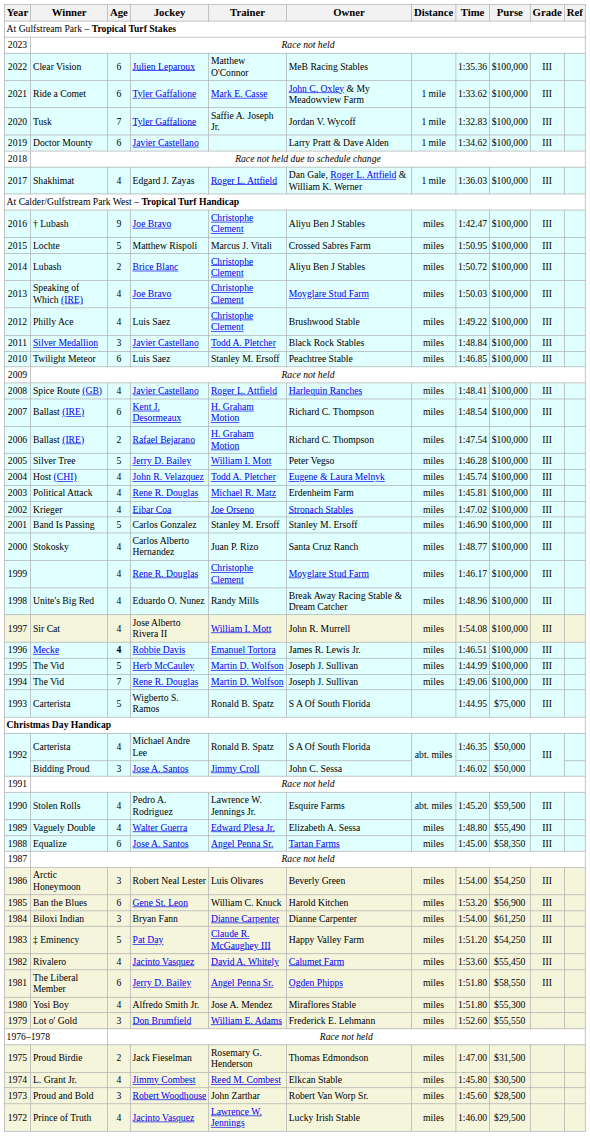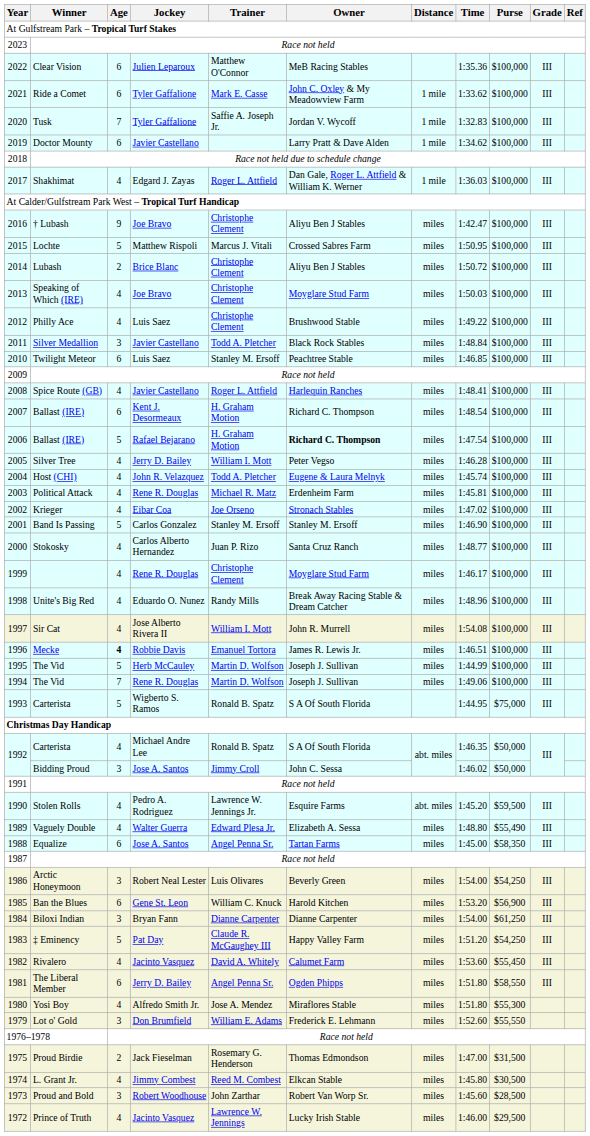 <table class="wikitable sortable">
 <tr>
 <th>Year</th>
 <th>Winner</th>
 <th>Age</th>
 <th>Jockey</th>
 <th>Trainer</th>
 <th>Owner</th>
 <th>Distance</th>
 <th>Time</th>
 <th>Purse</th>
 <th>Grade</th>
 <th>Ref</th>
 </tr>
 <tr style="font-size:90%; background-color:white">
 <td align="left" colspan=11>At Gulfstream Park – <strong>Tropical Turf Stakes</strong></td>
 </tr>
 <tr style="font-size:90%; background-color:white">
 <td align="center">2023</td>
 <td align="center" colspan=10><em>Race not held</em></td>
 </tr>
 <tr style="font-size:90%; background-color:lightcyan">
 <td align=center>2022</td>
 <td>Clear Vision</td>
 <td align=center>6</td>
 <td><a href='#'>Julien Leparoux</a></td>
 <td>Matthew O'Connor</td>
 <td>MeB Racing Stables</td>
 <td align=center></td>
 <td align=center>1:35.36</td>
 <td align=center>$100,000</td>
 <td align=center>III</td>
 <td></td>
 </tr>
 <tr style="font-size:90%; background-color:lightcyan">
 <td align=center>2021</td>
 <td>Ride a Comet</td>
 <td align=center>6</td>
 <td><a href='#'>Tyler Gaffalione</a></td>
 <td><a href='#'>Mark E. Casse</a></td>
 <td><a href='#'>John C. Oxley</a> & My Meadowview Farm</td>
 <td align=center>1 mile</td>
 <td align=center>1:33.62</td>
 <td align=center>$100,000</td>
 <td align=center>III</td>
 <td></td>
 </tr>
 <tr style="font-size:90%; background-color:lightcyan">
 <td align=center>2020</td>
 <td>Tusk</td>
 <td align=center>7</td>
 <td><a href='#'>Tyler Gaffalione</a></td>
 <td>Saffie A. Joseph Jr.</td>
 <td>Jordan V. Wycoff</td>
 <td align=center>1 mile</td>
 <td align=center>1:32.83</td>
 <td align=center>$100,000</td>
 <td align=center>III</td>
 <td></td>
 </tr>
 <tr style="font-size:90%; background-color:lightcyan">
 <td align=center>2019</td>
 <td>Doctor Mounty</td>
 <td align=center>6</td>
 <td><a href='#'>Javier Castellano</a></td>
 <td></td>
 <td>Larry Pratt & Dave Alden</td>
 <td align=center>1 mile</td>
 <td align=center>1:34.62</td>
 <td align=center>$100,000</td>
 <td align=center>III</td>
 <td></td>
 </tr>
 <tr style="font-size:90%; background-color:white">
 <td align="center">2018</td>
 <td align="center" colspan=10><em>Race not held due to schedule change</em></td>
 </tr>
 <tr style="font-size:90%; background-color:lightcyan">
 <td align=center>2017</td>
 <td>Shakhimat</td>
 <td align=center>4</td>
 <td>Edgard J. Zayas</td>
 <td><a href='#'>Roger L. Attfield</a></td>
 <td>Dan Gale, <a href='#'>Roger L. Attfield</a> & William K. Werner</td>
 <td align=center>1 mile</td>
 <td align=center>1:36.03</td>
 <td align=center>$100,000</td>
 <td align=center>III</td>
 <td></td>
 </tr>
 <tr style="font-size:90%; background-color:white">
 <td align="left" colspan=11>At Calder/Gulfstream Park West – <strong>Tropical Turf Handicap</strong></td>
 </tr>
 <tr style="font-size:90%; background-color:lightcyan">
 <td align=center>2016</td>
 <td>† Lubash</td>
 <td align=center>9</td>
 <td><a href='#'>Joe Bravo</a></td>
 <td><a href='#'>Christophe Clement</a></td>
 <td>Aliyu Ben J Stables</td>
 <td align=center> miles</td>
 <td align=center>1:42.47</td>
 <td align=center>$100,000</td>
 <td align=center>III</td>
 <td></td>
 </tr>
 <tr style="font-size:90%; background-color:lightcyan">
 <td align=center>2015</td>
 <td>Lochte</td>
 <td align=center>5</td>
 <td>Matthew Rispoli</td>
 <td>Marcus J. Vitali</td>
 <td>Crossed Sabres Farm</td>
 <td align=center> miles</td>
 <td align=center>1:50.95</td>
 <td align=center>$100,000</td>
 <td align=center>III</td>
 <td></td>
 </tr>
 <tr style="font-size:90%; background-color:lightcyan">
 <td align=center>2014</td>
 <td>Lubash</td>
 <td align=center>2</td>
 <td><a href='#'>Brice Blanc</a></td>
 <td><a href='#'>Christophe Clement</a></td>
 <td>Aliyu Ben J Stables</td>
 <td align=center> miles</td>
 <td align=center>1:50.72</td>
 <td align=center>$100,000</td>
 <td align=center>III</td>
 <td></td>
 </tr>
 <tr style="font-size:90%; background-color:lightcyan">
 <td align=center>2013</td>
 <td>Speaking of Which <a href='#'>(IRE)</a></td>
 <td align=center>4</td>
 <td><a href='#'>Joe Bravo</a></td>
 <td><a href='#'>Christophe Clement</a></td>
 <td><a href='#'>Moyglare Stud Farm</a></td>
 <td align=center> miles</td>
 <td align=center>1:50.03</td>
 <td align=center>$100,000</td>
 <td align=center>III</td>
 <td></td>
 </tr>
 <tr style="font-size:90%; background-color:lightcyan">
 <td align=center>2012</td>
 <td>Philly Ace</td>
 <td align=center>4</td>
 <td>Luis Saez</td>
 <td><a href='#'>Christophe Clement</a></td>
 <td>Brushwood Stable</td>
 <td align=center> miles</td>
 <td align=center>1:49.22</td>
 <td align=center>$100,000</td>
 <td align=center>III</td>
 <td></td>
 </tr>
 <tr style="font-size:90%; background-color:lightcyan">
 <td align=center>2011</td>
 <td><a href='#'>Silver Medallion</a></td>
 <td align=center>3</td>
 <td><a href='#'>Javier Castellano</a></td>
 <td><a href='#'>Todd A. Pletcher</a></td>
 <td>Black Rock Stables</td>
 <td align=center> miles</td>
 <td align=center>1:48.84</td>
 <td align=center>$100,000</td>
 <td align=center>III</td>
 <td></td>
 </tr>
 <tr style="font-size:90%; background-color:lightcyan">
 <td align=center>2010</td>
 <td>Twilight Meteor</td>
 <td align=center>6</td>
 <td>Luis Saez</td>
 <td>Stanley M. Ersoff</td>
 <td>Peachtree Stable</td>
 <td align=center> miles</td>
 <td align=center>1:46.85</td>
 <td align=center>$100,000</td>
 <td align=center>III</td>
 <td></td>
 </tr>
 <tr style="font-size:90%; background-color:white">
 <td align="center">2009</td>
 <td align="center" colspan=10><em>Race not held</em></td>
 </tr>
 <tr style="font-size:90%; background-color:lightcyan">
 <td align=center>2008</td>
 <td>Spice Route <a href='#'>(GB)</a></td>
 <td align=center>4</td>
 <td><a href='#'>Javier Castellano</a></td>
 <td><a href='#'>Roger L. Attfield</a></td>
 <td><a href='#'>Harlequin Ranches</a></td>
 <td align=center> miles</td>
 <td align=center>1:48.41</td>
 <td align=center>$100,000</td>
 <td align=center>III</td>
 <td></td>
 </tr>
 <tr style="font-size:90%; background-color:lightcyan">
 <td align=center>2007</td>
 <td>Ballast <a href='#'>(IRE)</a></td>
 <td align=center>6</td>
 <td><a href='#'>Kent J. Desormeaux</a></td>
 <td><a href='#'>H. Graham Motion</a></td>
 <td>Richard C. Thompson</td>
 <td align=center> miles</td>
 <td align=center>1:48.54</td>
 <td align=center>$100,000</td>
 <td align=center>III</td>
 <td></td>
 </tr>
 <tr style="font-size:90%; background-color:lightcyan">
 <td align=center>2006</td>
 <td>Ballast <a href='#'>(IRE)</a></td>
-<td align=center>2</td>
+<td align=center>5</td>
 <td><a href='#'>Rafael Bejarano</a></td>
 <td><a href='#'>H. Graham Motion</a></td>
-<td>Richard C. Thompson</td>
+<td><strong>Richard C. Thompson</strong></td>
 <td align=center> miles</td>
 <td align=center>1:47.54</td>
 <td align=center>$100,000</td>
 <td align=center>III</td>
 <td></td>
 </tr>
 <tr style="font-size:90%; background-color:lightcyan">
 <td align=center>2005</td>
 <td>Silver Tree</td>
-<td align=center>5</td>
+<td align=center>4</td>
 <td><a href='#'>Jerry D. Bailey</a></td>
 <td><a href='#'>William I. Mott</a></td>
 <td>Peter Vegso</td>
 <td align=center> miles</td>
 <td align=center>1:46.28</td>
 <td align=center>$100,000</td>
 <td align=center>III</td>
 <td></td>
 </tr>
 <tr style="font-size:90%; background-color:lightcyan">
 <td align=center>2004</td>
 <td>Host <a href='#'>(CHI)</a></td>
 <td align=center>4</td>
 <td><a href='#'>John R. Velazquez</a></td>
 <td><a href='#'>Todd A. Pletcher</a></td>
 <td><a href='#'>Eugene & Laura Melnyk</a></td>
 <td align=center> miles</td>
 <td align=center>1:45.74</td>
 <td align=center>$100,000</td>
 <td align=center>III</td>
 <td></td>
 </tr>
 <tr style="font-size:90%; background-color:lightcyan">
 <td align=center>2003</td>
 <td>Political Attack</td>
 <td align=center>4</td>
 <td><a href='#'>Rene R. Douglas</a></td>
 <td><a href='#'>Michael R. Matz</a></td>
 <td>Erdenheim Farm</td>
 <td align=center> miles</td>
 <td align=center>1:45.81</td>
 <td align=center>$100,000</td>
 <td align=center>III</td>
 <td></td>
 </tr>
 <tr style="font-size:90%; background-color:lightcyan">
 <td align=center>2002</td>
 <td>Krieger</td>
 <td align=center>4</td>
 <td><a href='#'>Eibar Coa</a></td>
 <td><a href='#'>Joe Orseno</a></td>
 <td><a href='#'>Stronach Stables</a></td>
 <td align=center> miles</td>
 <td align=center>1:47.02</td>
 <td align=center>$100,000</td>
 <td align=center>III</td>
 <td></td>
 </tr>
 <tr style="font-size:90%; background-color:lightcyan">
 <td align=center>2001</td>
 <td>Band Is Passing</td>
 <td align=center>5</td>
 <td>Carlos Gonzalez</td>
 <td>Stanley M. Ersoff</td>
 <td>Stanley M. Ersoff</td>
 <td align=center> miles</td>
 <td align=center>1:46.90</td>
 <td align=center>$100,000</td>
 <td align=center>III</td>
 <td></td>
 </tr>
 <tr style="font-size:90%; background-color:lightcyan">
 <td align=center>2000</td>
 <td>Stokosky</td>
 <td align=center>4</td>
 <td>Carlos Alberto Hernandez</td>
 <td>Juan P. Rizo</td>
 <td>Santa Cruz Ranch</td>
 <td align=center> miles</td>
 <td align=center>1:48.77</td>
 <td align=center>$100,000</td>
 <td align=center>III</td>
 <td></td>
 </tr>
 <tr style="font-size:90%; background-color:lightcyan">
 <td align=center>1999</td>
 <td></td>
 <td align=center>4</td>
 <td><a href='#'>Rene R. Douglas</a></td>
 <td><a href='#'>Christophe Clement</a></td>
 <td><a href='#'>Moyglare Stud Farm</a></td>
 <td align=center> miles</td>
 <td align=center>1:46.17</td>
 <td align=center>$100,000</td>
 <td align=center>III</td>
 <td></td>
 </tr>
 <tr style="font-size:90%; background-color:lightcyan">
 <td align=center>1998</td>
 <td>Unite's Big Red</td>
 <td align=center>4</td>
 <td>Eduardo O. Nunez</td>
 <td>Randy Mills</td>
 <td>Break Away Racing Stable & Dream Catcher</td>
 <td align=center> miles</td>
 <td align=center>1:48.96</td>
 <td align=center>$100,000</td>
 <td align=center>III</td>
 <td></td>
 </tr>
 <tr style="font-size:90%; background-color:beige">
 <td align=center>1997</td>
 <td>Sir Cat</td>
 <td align=center>4</td>
 <td>Jose Alberto Rivera II</td>
 <td><a href='#'>William I. Mott</a></td>
 <td>John R. Murrell</td>
 <td align=center> miles</td>
 <td align=center>1:54.08</td>
 <td align=center>$100,000</td>
 <td align=center>III</td>
 <td></td>
 </tr>
 <tr style="font-size:90%; background-color:lightcyan">
 <td align=center>1996</td>
 <td><a href='#'>Mecke</a></td>
 <td align=center><strong>4</strong></td>
 <td><a href='#'>Robbie Davis</a></td>
 <td><a href='#'>Emanuel Tortora</a></td>
 <td>James R. Lewis Jr.</td>
 <td align=center> miles</td>
 <td align=center>1:46.51</td>
 <td align=center>$100,000</td>
 <td align=center>III</td>
 <td></td>
 </tr>
 <tr style="font-size:90%; background-color:lightcyan">
 <td align=center>1995</td>
 <td>The Vid</td>
 <td align=center>5</td>
 <td><a href='#'>Herb McCauley</a></td>
 <td><a href='#'>Martin D. Wolfson</a></td>
 <td>Joseph J. Sullivan</td>
 <td align=center> miles</td>
 <td align=center>1:44.99</td>
 <td align=center>$100,000</td>
 <td align=center>III</td>
 <td></td>
 </tr>
 <tr style="font-size:90%; background-color:lightcyan">
 <td align=center>1994</td>
 <td>The Vid</td>
 <td align=center>7</td>
 <td><a href='#'>Rene R. Douglas</a></td>
 <td><a href='#'>Martin D. Wolfson</a></td>
 <td>Joseph J. Sullivan</td>
 <td align=center> miles</td>
 <td align=center>1:49.06</td>
 <td align=center>$100,000</td>
 <td align=center>III</td>
 <td></td>
 </tr>
 <tr style="font-size:90%; background-color:lightcyan">
 <td align=center>1993</td>
 <td>Carterista</td>
 <td align=center>5</td>
 <td>Wigberto S. Ramos</td>
 <td>Ronald B. Spatz</td>
 <td>S A Of South Florida</td>
 <td align=center></td>
 <td align=center>1:44.95</td>
 <td align=center>$75,000</td>
 <td align=center>III</td>
 <td></td>
 </tr>
 <tr style="font-size:90%; background-color:white">
 <td align="left" colspan=11><strong>Christmas Day Handicap</strong></td>
 </tr>
 <tr style="font-size:90%; background-color:lightcyan">
 <td align=center rowspan=2>1992</td>
 <td>Carterista</td>
 <td align=center>4</td>
 <td>Michael Andre Lee</td>
 <td>Ronald B. Spatz</td>
 <td>S A Of South Florida</td>
 <td align=center rowspan=2>abt.  miles</td>
 <td align=center>1:46.35</td>
 <td align=center>$50,000</td>
 <td align=center rowspan=2>III</td>
 <td></td>
 </tr>
 <tr style="font-size:90%; background-color:lightcyan">
 <td>Bidding Proud</td>
 <td align=center>3</td>
 <td><a href='#'>Jose A. Santos</a></td>
 <td><a href='#'>Jimmy Croll</a></td>
 <td>John C. Sessa</td>
 <td align=center>1:46.02</td>
 <td align=center>$50,000</td>
 <td></td>
 </tr>
 <tr style="font-size:90%; background-color:white">
 <td align="center">1991</td>
 <td align="center" colspan=10><em>Race not held</em></td>
 </tr>
 <tr style="font-size:90%; background-color:lightcyan">
 <td align=center>1990</td>
 <td>Stolen Rolls</td>
 <td align=center>4</td>
 <td>Pedro A. Rodriguez</td>
 <td>Lawrence W. Jennings Jr.</td>
 <td>Esquire Farms</td>
 <td align=center>abt.  miles</td>
 <td align=center>1:45.20</td>
 <td align=center>$59,500</td>
 <td align=center>III</td>
 <td></td>
 </tr>
 <tr style="font-size:90%; background-color:lightcyan">
 <td align=center>1989</td>
 <td>Vaguely Double</td>
 <td align=center>4</td>
 <td><a href='#'>Walter Guerra</a></td>
 <td><a href='#'>Edward Plesa Jr.</a></td>
 <td>Elizabeth A. Sessa</td>
 <td align=center> miles</td>
 <td align=center>1:48.80</td>
 <td align=center>$55,490</td>
 <td align=center>III</td>
 <td></td>
 </tr>
 <tr style="font-size:90%; background-color:lightcyan">
 <td align=center>1988</td>
 <td>Equalize</td>
 <td align=center>6</td>
 <td><a href='#'>Jose A. Santos</a></td>
 <td><a href='#'>Angel Penna Sr.</a></td>
 <td><a href='#'>Tartan Farms</a></td>
 <td align=center> miles</td>
 <td align=center>1:45.00</td>
 <td align=center>$58,350</td>
 <td align=center>III</td>
 <td></td>
 </tr>
 <tr style="font-size:90%; background-color:white">
 <td align="center">1987</td>
 <td align="center" colspan=10><em>Race not held</em></td>
 </tr>
 <tr style="font-size:90%; background-color:beige">
 <td align=center>1986</td>
 <td>Arctic Honeymoon</td>
 <td align=center>3</td>
 <td>Robert Neal Lester</td>
 <td>Luis Olivares</td>
 <td>Beverly Green</td>
 <td align=center> miles</td>
 <td align=center>1:54.00</td>
 <td align=center>$54,250</td>
 <td align=center>III</td>
 <td></td>
 </tr>
 <tr style="font-size:90%; background-color:beige">
 <td align=center>1985</td>
 <td>Ban the Blues</td>
 <td align=center>6</td>
 <td><a href='#'>Gene St. Leon</a></td>
 <td>William C. Knuck</td>
 <td>Harold Kitchen</td>
 <td align=center> miles</td>
 <td align=center>1:53.20</td>
 <td align=center>$56,900</td>
 <td align=center>III</td>
 <td></td>
 </tr>
 <tr style="font-size:90%; background-color:beige">
 <td align=center>1984</td>
 <td>Biloxi Indian</td>
 <td align=center>3</td>
 <td>Bryan Fann</td>
 <td><a href='#'>Dianne Carpenter</a></td>
 <td>Dianne Carpenter</td>
 <td align=center> miles</td>
 <td align=center>1:54.00</td>
 <td align=center>$61,250</td>
 <td align=center>III</td>
 <td></td>
 </tr>
 <tr style="font-size:90%; background-color:beige">
 <td align=center>1983</td>
 <td>‡ Eminency</td>
 <td align=center>5</td>
 <td><a href='#'>Pat Day</a></td>
 <td><a href='#'>Claude R. McGaughey III</a></td>
 <td>Happy Valley Farm</td>
 <td align=center> miles</td>
 <td align=center>1:51.20</td>
 <td align=center>$54,250</td>
 <td align=center>III</td>
 <td></td>
 </tr>
 <tr style="font-size:90%; background-color:beige">
 <td align=center>1982</td>
 <td>Rivalero</td>
 <td align=center>4</td>
 <td><a href='#'>Jacinto Vasquez</a></td>
 <td><a href='#'>David A. Whitely</a></td>
 <td><a href='#'>Calumet Farm</a></td>
 <td align=center> miles</td>
 <td align=center>1:53.60</td>
 <td align=center>$55,450</td>
 <td align=center>III</td>
 <td></td>
 </tr>
 <tr style="font-size:90%; background-color:beige">
 <td align=center>1981</td>
 <td>The Liberal Member</td>
 <td align=center>6</td>
 <td><a href='#'>Jerry D. Bailey</a></td>
 <td><a href='#'>Angel Penna Sr.</a></td>
 <td><a href='#'>Ogden Phipps</a></td>
 <td align=center> miles</td>
 <td align=center>1:51.80</td>
 <td align=center>$58,550</td>
 <td align=center>III</td>
 <td></td>
 </tr>
 <tr style="font-size:90%; background-color:beige">
 <td align=center>1980</td>
 <td>Yosi Boy</td>
 <td align=center>4</td>
 <td>Alfredo Smith Jr.</td>
 <td>Jose A. Mendez</td>
 <td>Miraflores Stable</td>
 <td align=center> miles</td>
 <td align=center>1:51.80</td>
 <td align=center>$55,300</td>
 <td align=center></td>
 <td></td>
 </tr>
 <tr style="font-size:90%; background-color:beige">
 <td align=center>1979</td>
 <td>Lot o' Gold</td>
 <td align=center>3</td>
 <td><a href='#'>Don Brumfield</a></td>
 <td><a href='#'>William E. Adams</a></td>
 <td>Frederick E. Lehmann</td>
 <td align=center> miles</td>
 <td align=center>1:52.60</td>
 <td align=center>$55,550</td>
 <td align=center></td>
 <td></td>
 </tr>
 <tr style="font-size:90%; background-color:white">
 <td align="left" colspan=2>1976–1978</td>
 <td align="center" colspan=9><em>Race not held</em></td>
 </tr>
 <tr style="font-size:90%; background-color:beige">
 <td align=center>1975</td>
 <td>Proud Birdie</td>
 <td align=center>2</td>
 <td>Jack Fieselman</td>
 <td>Rosemary G. Henderson</td>
 <td>Thomas Edmondson</td>
 <td align=center> miles</td>
 <td align=center>1:47.00</td>
 <td align=center>$31,500</td>
 <td align=center></td>
 <td></td>
 </tr>
 <tr style="font-size:90%; background-color:beige">
 <td align=center>1974</td>
 <td>L. Grant Jr.</td>
 <td align=center>4</td>
 <td><a href='#'>Jimmy Combest</a></td>
 <td><a href='#'>Reed M. Combest</a></td>
 <td>Elkcan Stable</td>
 <td align=center> miles</td>
 <td align=center>1:45.80</td>
 <td align=center>$30,500</td>
 <td align=center></td>
 <td></td>
 </tr>
 <tr style="font-size:90%; background-color:beige">
 <td align=center>1973</td>
 <td>Proud and Bold</td>
 <td align=center>3</td>
 <td><a href='#'>Robert Woodhouse</a></td>
 <td>John Zarthar</td>
 <td>Robert Van Worp Sr.</td>
 <td align=center> miles</td>
 <td align=center>1:45.60</td>
 <td align=center>$28,500</td>
 <td align=center></td>
 <td></td>
 </tr>
 <tr style="font-size:90%; background-color:beige">
 <td align=center>1972</td>
 <td>Prince of Truth</td>
 <td align=center>4</td>
 <td><a href='#'>Jacinto Vasquez</a></td>
 <td><a href='#'>Lawrence W. Jennings</a></td>
 <td>Lucky Irish Stable</td>
 <td align=center> miles</td>
 <td align=center>1:46.00</td>
 <td align=center>$29,500</td>
 <td align=center></td>
 <td></td>
 </tr>
 </table>
